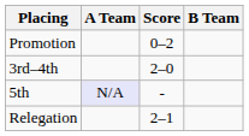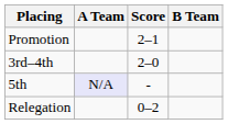 <table class=wikitable style="border:1px solid #AAAAAA;">
 <tr>
 <th>Placing</th>
 <th>A Team</th>
 <th>Score</th>
 <th>B Team</th>
 </tr>
 <tr>
 <td>Promotion</td>
 <td></td>
-<td align="center">0–2</td>
+<td align="center">2–1</td>
 <td></td>
 </tr>
 <tr>
 <td>3rd–4th</td>
 <td></td>
 <td align="center">2–0</td>
 <td></td>
 </tr>
 <tr>
 <td>5th</td>
 <td align="center" style="background: lavender;">N/A</td>
 <td align="center">-</td>
 <td></td>
 </tr>
 <tr>
 <td>Relegation</td>
 <td></td>
-<td align="center">2–1</td>
+<td align="center">0–2</td>
 <td></td>
 </tr>
 </table>
